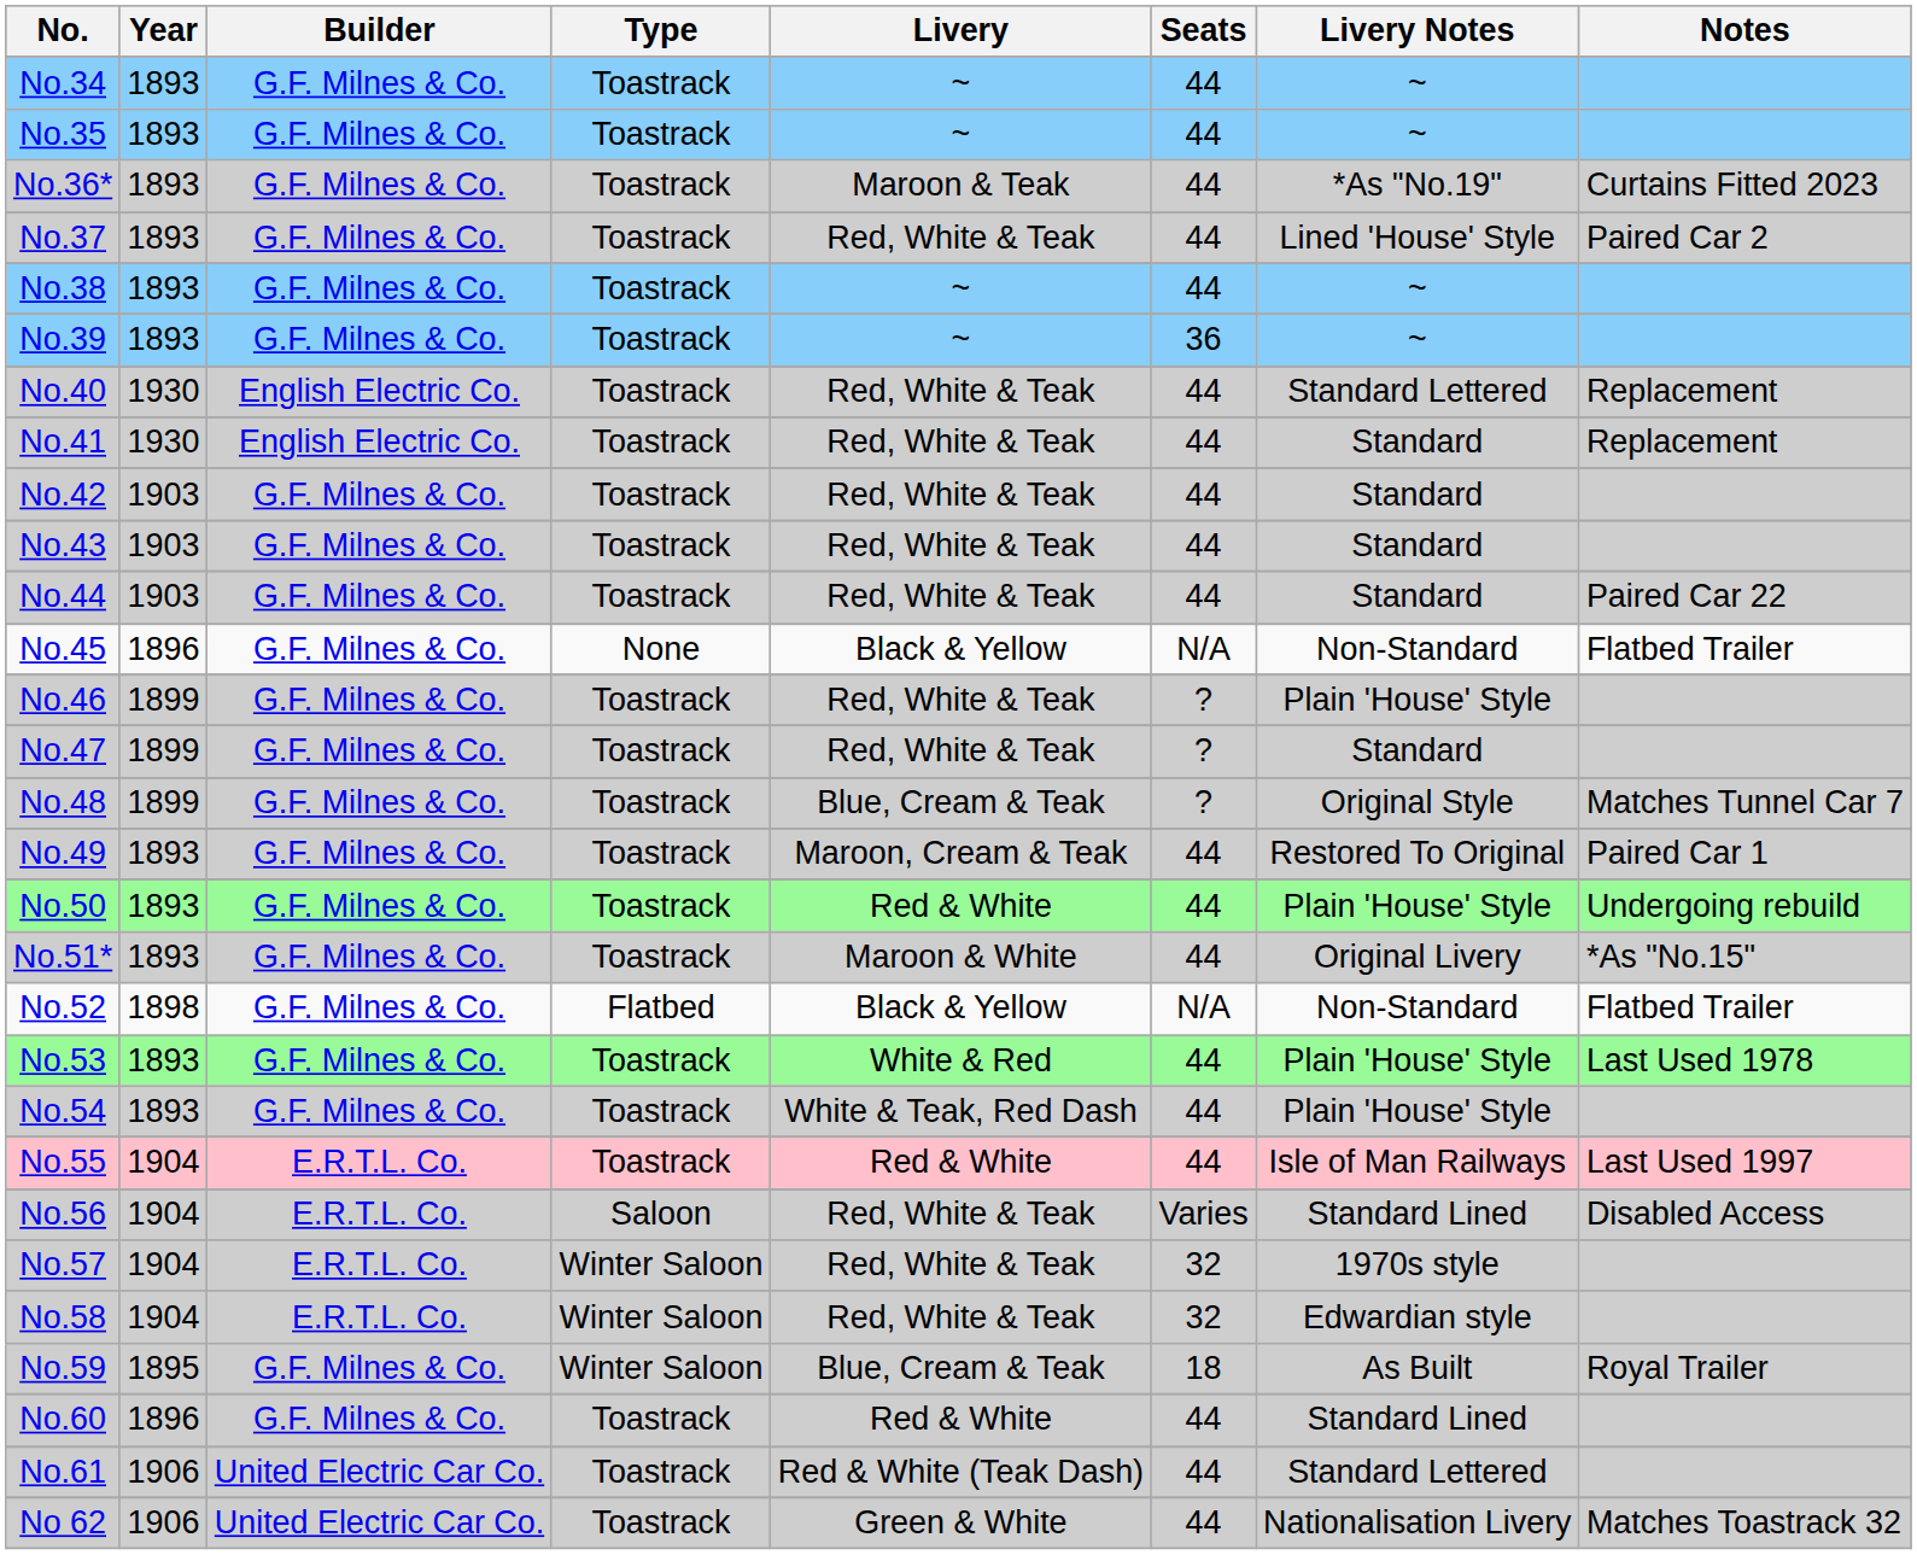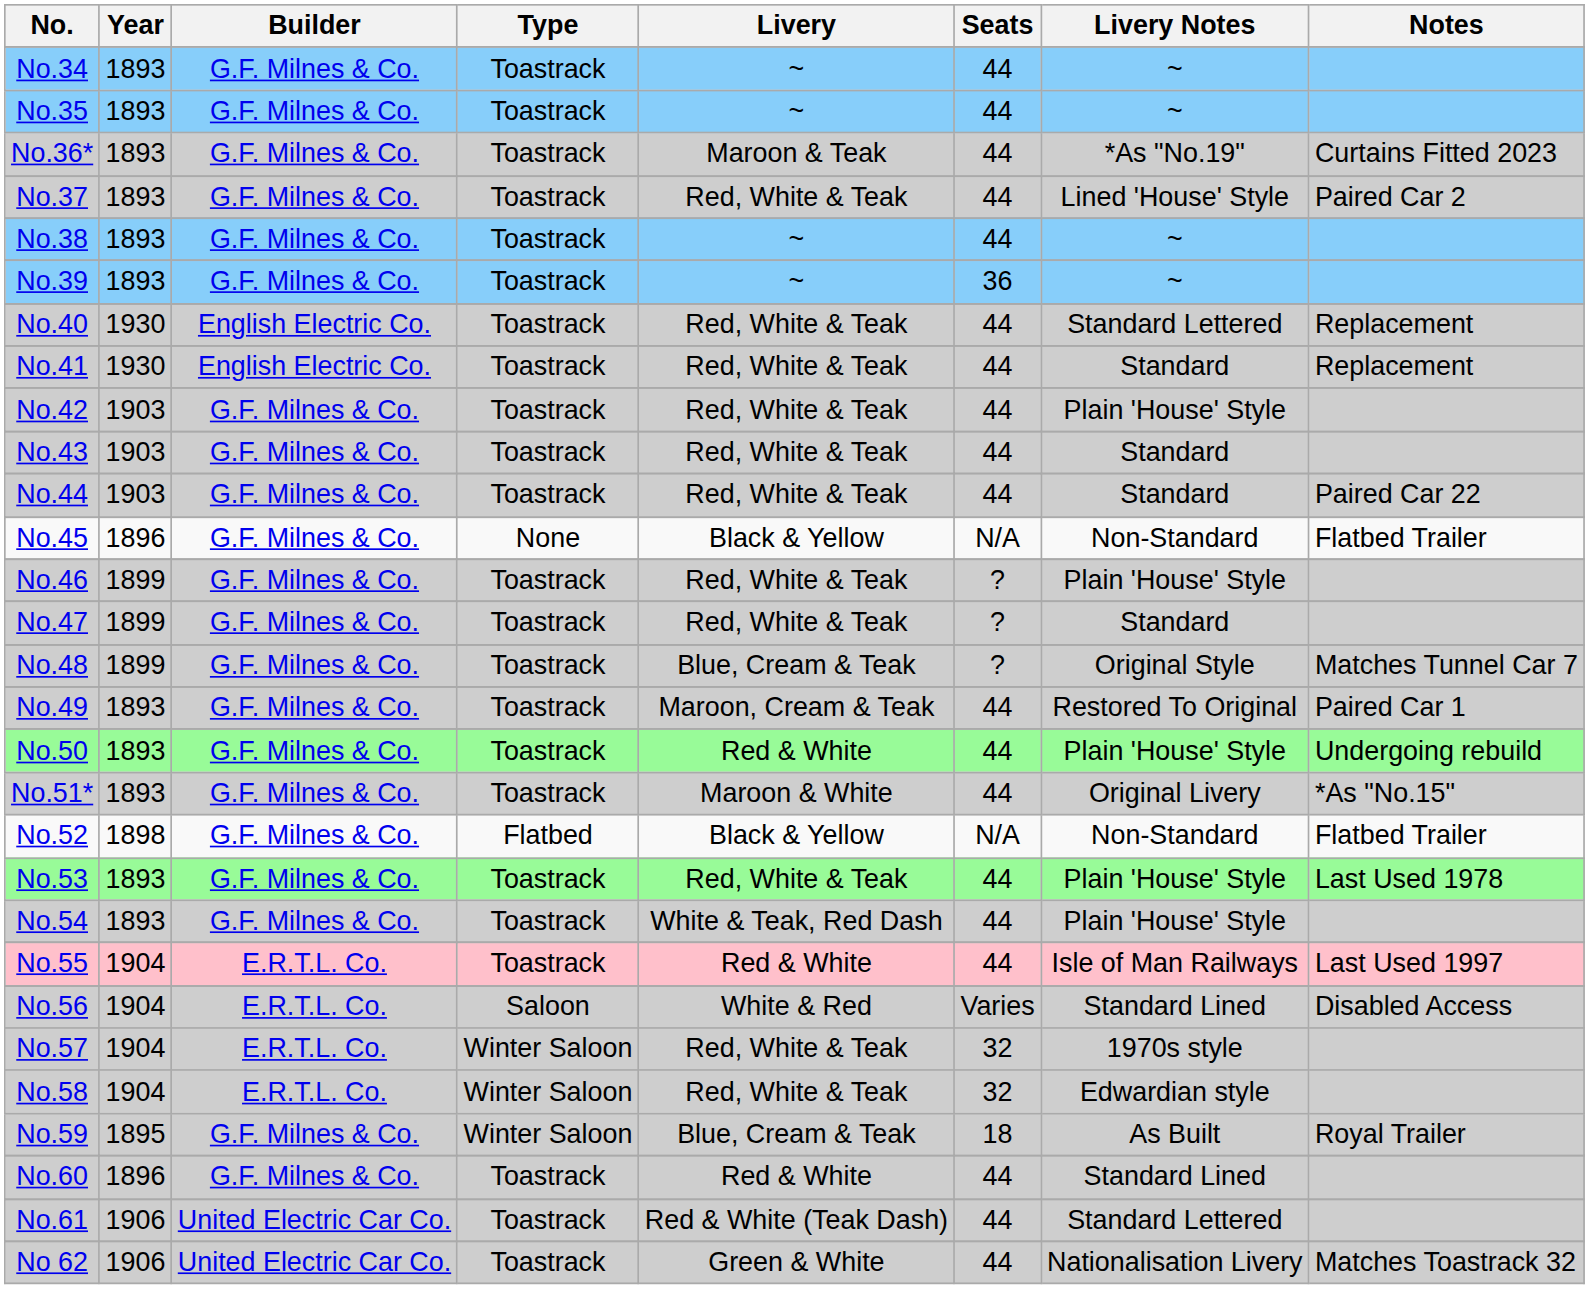 <table class="wikitable">
 <tr>
 <th>No.</th>
 <th>Year</th>
 <th>Builder</th>
 <th>Type</th>
 <th>Livery</th>
 <th>Seats</th>
 <th>Livery Notes</th>
 <th>Notes</th>
 </tr>
 <tr>
 </tr>
 <tr bgcolor=#87cefa>
 <td align="center"><a href='#'>No.34</a></td>
 <td align="center">1893</td>
 <td align="center"><a href='#'>G.F. Milnes & Co.</a></td>
 <td align="center">Toastrack</td>
 <td align="center">~</td>
 <td align="center">44</td>
 <td align="center">~</td>
 <td></td>
 </tr>
 <tr bgcolor=#87cefa>
 <td align="center"><a href='#'>No.35</a></td>
 <td align="center">1893</td>
 <td align="center"><a href='#'>G.F. Milnes & Co.</a></td>
 <td align="center">Toastrack</td>
 <td align="center">~</td>
 <td align="center">44</td>
 <td align="center">~</td>
 <td></td>
 </tr>
 <tr bgcolor=#cecece>
 <td align="center"><a href='#'>No.36*</a></td>
 <td align="center">1893</td>
 <td align="center"><a href='#'>G.F. Milnes & Co.</a></td>
 <td align="center">Toastrack</td>
 <td align="center">Maroon & Teak</td>
 <td align="center">44</td>
 <td align="center">*As "No.19"</td>
 <td>Curtains Fitted 2023</td>
 </tr>
 <tr>
 </tr>
 <tr bgcolor=#cecece>
 <td align="center"><a href='#'>No.37</a></td>
 <td align="center">1893</td>
 <td align="center"><a href='#'>G.F. Milnes & Co.</a></td>
 <td align="center">Toastrack</td>
 <td align="center">Red, White & Teak</td>
 <td align="center">44</td>
 <td align="center">Lined 'House' Style</td>
 <td>Paired Car 2</td>
 </tr>
 <tr>
 </tr>
 <tr bgcolor=#87cefa>
 <td align="center"><a href='#'>No.38</a></td>
 <td align="center">1893</td>
 <td align="center"><a href='#'>G.F. Milnes & Co.</a></td>
 <td align="center">Toastrack</td>
 <td align="center">~</td>
 <td align="center">44</td>
 <td align="center">~</td>
 <td></td>
 </tr>
 <tr>
 </tr>
 <tr bgcolor=#87cefa>
 <td align="center"><a href='#'>No.39</a></td>
 <td align="center">1893</td>
 <td align="center"><a href='#'>G.F. Milnes & Co.</a></td>
 <td align="center">Toastrack</td>
 <td align="center">~</td>
 <td align="center">36</td>
 <td align="center">~</td>
 <td></td>
 </tr>
 <tr>
 </tr>
 <tr bgcolor=#cecece>
 <td align="center"><a href='#'>No.40</a></td>
 <td align="center">1930</td>
 <td align="center"><a href='#'>English Electric Co.</a></td>
 <td align="center">Toastrack</td>
 <td align="center">Red, White & Teak</td>
 <td align="center">44</td>
 <td align="center">Standard Lettered</td>
 <td>Replacement</td>
 </tr>
 <tr>
 </tr>
 <tr bgcolor=#cecece>
 <td align="center"><a href='#'>No.41</a></td>
 <td align="center">1930</td>
 <td align="center"><a href='#'>English Electric Co.</a></td>
 <td align="center">Toastrack</td>
 <td align="center">Red, White & Teak</td>
 <td align="center">44</td>
 <td align="center">Standard</td>
 <td>Replacement</td>
 </tr>
 <tr>
 </tr>
 <tr bgcolor=#cecece>
 <td align="center"><a href='#'>No.42</a></td>
 <td align="center">1903</td>
 <td align="center"><a href='#'>G.F. Milnes & Co.</a></td>
 <td align="center">Toastrack</td>
 <td align="center">Red, White & Teak</td>
 <td align="center">44</td>
-<td align="center">Standard</td>
+<td align="center">Plain 'House' Style</td>
 <td></td>
 </tr>
 <tr>
 </tr>
 <tr bgcolor=#cecece>
 <td align="center"><a href='#'>No.43</a></td>
 <td align="center">1903</td>
 <td align="center"><a href='#'>G.F. Milnes & Co.</a></td>
 <td align="center">Toastrack</td>
 <td align="center">Red, White & Teak</td>
 <td align="center">44</td>
 <td align="center">Standard</td>
 <td></td>
 </tr>
 <tr>
 </tr>
 <tr bgcolor=#cecece>
 <td align="center"><a href='#'>No.44</a></td>
 <td align="center">1903</td>
 <td align="center"><a href='#'>G.F. Milnes & Co.</a></td>
 <td align="center">Toastrack</td>
 <td align="center">Red, White & Teak</td>
 <td align="center">44</td>
 <td align="center">Standard</td>
 <td>Paired Car 22</td>
 </tr>
 <tr>
 </tr>
 <tr>
 <td align="center"><a href='#'>No.45</a></td>
 <td align="center">1896</td>
 <td align="center"><a href='#'>G.F. Milnes & Co.</a></td>
 <td align="center">None</td>
 <td align="center">Black & Yellow</td>
 <td align="center">N/A</td>
 <td align="center">Non-Standard</td>
 <td>Flatbed Trailer</td>
 </tr>
 <tr>
 </tr>
 <tr bgcolor=#cecece>
 <td align="center"><a href='#'>No.46</a></td>
 <td align="center">1899</td>
 <td align="center"><a href='#'>G.F. Milnes & Co.</a></td>
 <td align="center">Toastrack</td>
 <td align="center">Red, White & Teak</td>
 <td align="center">?</td>
 <td align="center">Plain 'House' Style</td>
 <td></td>
 </tr>
 <tr>
 </tr>
 <tr bgcolor=#cecece>
 <td align="center"><a href='#'>No.47</a></td>
 <td align="center">1899</td>
 <td align="center"><a href='#'>G.F. Milnes & Co.</a></td>
 <td align="center">Toastrack</td>
 <td align="center">Red, White & Teak</td>
 <td align="center">?</td>
 <td align="center">Standard</td>
 <td></td>
 </tr>
 <tr>
 </tr>
 <tr bgcolor=#cecece>
 <td align="center"><a href='#'>No.48</a></td>
 <td align="center">1899</td>
 <td align="center"><a href='#'>G.F. Milnes & Co.</a></td>
 <td align="center">Toastrack</td>
 <td align="center">Blue, Cream & Teak</td>
 <td align="center">?</td>
 <td align="center">Original Style</td>
 <td>Matches Tunnel Car 7</td>
 </tr>
 <tr>
 </tr>
 <tr bgcolor=#cecece>
 <td align="center"><a href='#'>No.49</a></td>
 <td align="center">1893</td>
 <td align="center"><a href='#'>G.F. Milnes & Co.</a></td>
 <td align="center">Toastrack</td>
 <td align="center">Maroon, Cream & Teak</td>
 <td align="center">44</td>
 <td align="center">Restored To Original</td>
 <td>Paired Car 1</td>
 </tr>
 <tr>
 </tr>
 <tr bgcolor=#98fb98>
 <td align="center"><a href='#'>No.50</a></td>
 <td align="center">1893</td>
 <td align="center"><a href='#'>G.F. Milnes & Co.</a></td>
 <td align="center">Toastrack</td>
 <td align="center">Red & White</td>
 <td align="center">44</td>
 <td align="center">Plain 'House' Style</td>
 <td>Undergoing rebuild</td>
 </tr>
 <tr bgcolor=#cecece>
 <td align="center"><a href='#'>No.51*</a></td>
 <td align="center">1893</td>
 <td align="center"><a href='#'>G.F. Milnes & Co.</a></td>
 <td align="center">Toastrack</td>
 <td align="center">Maroon & White</td>
 <td align="center">44</td>
 <td align="center">Original Livery</td>
 <td>*As "No.15"</td>
 </tr>
 <tr>
 <td align="center"><a href='#'>No.52</a></td>
 <td align="center">1898</td>
 <td align="center"><a href='#'>G.F. Milnes & Co.</a></td>
 <td align="center">Flatbed</td>
 <td align="center">Black & Yellow</td>
 <td align="center">N/A</td>
 <td align="center">Non-Standard</td>
 <td>Flatbed Trailer</td>
 </tr>
 <tr bgcolor=#98fb98>
 <td align="center"><a href='#'>No.53</a></td>
 <td align="center">1893</td>
 <td align="center"><a href='#'>G.F. Milnes & Co.</a></td>
 <td align="center">Toastrack</td>
-<td align="center">White & Red</td>
+<td align="center">Red, White & Teak</td>
 <td align="center">44</td>
 <td align="center">Plain 'House' Style</td>
 <td>Last Used 1978</td>
 </tr>
 <tr bgcolor=#cecece>
 <td align="center"><a href='#'>No.54</a></td>
 <td align="center">1893</td>
 <td align="center"><a href='#'>G.F. Milnes & Co.</a></td>
 <td align="center">Toastrack</td>
 <td align="center">White & Teak, Red Dash</td>
 <td align="center">44</td>
 <td align="center">Plain 'House' Style</td>
 <td></td>
 </tr>
 <tr>
 </tr>
 <tr bgcolor=#ffc0cb>
 <td align="center"><a href='#'>No.55</a></td>
 <td align="center">1904</td>
 <td align="center"><a href='#'>E.R.T.L. Co.</a></td>
 <td align="center">Toastrack</td>
 <td align="center">Red & White</td>
 <td align="center">44</td>
 <td align="center">Isle of Man Railways</td>
 <td>Last Used 1997</td>
 </tr>
 <tr>
 </tr>
 <tr bgcolor=#cecece>
 <td align="center"><a href='#'>No.56</a></td>
 <td align="center">1904</td>
 <td align="center"><a href='#'>E.R.T.L. Co.</a></td>
 <td align="center">Saloon</td>
-<td align="center">Red, White & Teak</td>
+<td align="center">White & Red</td>
 <td align="center">Varies</td>
 <td align="center">Standard Lined</td>
 <td>Disabled Access</td>
 </tr>
 <tr bgcolor=#cecece>
 <td align="center"><a href='#'>No.57</a></td>
 <td align="center">1904</td>
 <td align="center"><a href='#'>E.R.T.L. Co.</a></td>
 <td align="center">Winter Saloon</td>
 <td align="center">Red, White & Teak</td>
 <td align="center">32</td>
 <td align="center">1970s style</td>
 <td></td>
 </tr>
 <tr bgcolor=#cecece>
 <td align="center"><a href='#'>No.58</a></td>
 <td align="center">1904</td>
 <td align="center"><a href='#'>E.R.T.L. Co.</a></td>
 <td align="center">Winter Saloon</td>
 <td align="center">Red, White & Teak</td>
 <td align="center">32</td>
 <td align="center">Edwardian style</td>
 <td></td>
 </tr>
 <tr bgcolor=#cecece>
 <td align="center"><a href='#'>No.59</a></td>
 <td align="center">1895</td>
 <td align="center"><a href='#'>G.F. Milnes & Co.</a></td>
 <td align="center">Winter Saloon</td>
 <td align="center">Blue, Cream & Teak</td>
 <td align="center">18</td>
 <td align="center">As Built</td>
 <td>Royal Trailer</td>
 </tr>
 <tr>
 </tr>
 <tr bgcolor=#cecece>
 <td align="center"><a href='#'>No.60</a></td>
 <td align="center">1896</td>
 <td align="center"><a href='#'>G.F. Milnes & Co.</a></td>
 <td align="center">Toastrack</td>
 <td align="center">Red & White</td>
 <td align="center">44</td>
 <td align="center">Standard Lined</td>
 <td></td>
 </tr>
 <tr>
 </tr>
 <tr bgcolor=#cecece>
 <td align="center"><a href='#'>No.61</a></td>
 <td align="center">1906</td>
 <td align="center"><a href='#'>United Electric Car Co.</a></td>
 <td align="center">Toastrack</td>
 <td align="center">Red & White (Teak Dash)</td>
 <td align="center">44</td>
 <td align="center">Standard Lettered</td>
 <td></td>
 </tr>
 <tr>
 </tr>
 <tr bgcolor=#cecece>
 <td align="center"><a href='#'>No 62</a></td>
 <td align="center">1906</td>
 <td align="center"><a href='#'>United Electric Car Co.</a></td>
 <td align="center">Toastrack</td>
 <td align="center">Green & White</td>
 <td align="center">44</td>
 <td align="center">Nationalisation Livery</td>
 <td>Matches Toastrack 32</td>
 </tr>
 </table>
